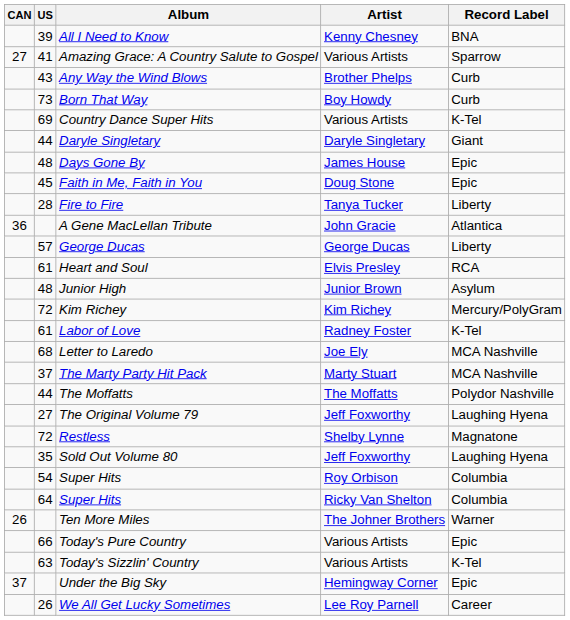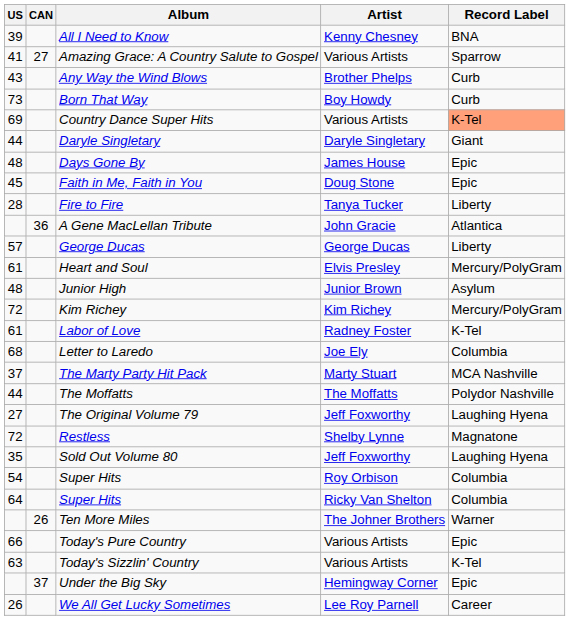 <table class="wikitable sortable">
 <tr>
+<th><small>US</small></th>
 <th><small>CAN</small></th>
-<th><small>US</small></th>
 <th>Album</th>
 <th>Artist</th>
 <th>Record Label</th>
 </tr>
 <tr>
+<td align="center">39</td>
 <td align="center"></td>
-<td align="center">39</td>
 <td><em><a href='#'>All I Need to Know</a></em></td>
 <td><a href='#'>Kenny Chesney</a></td>
 <td>BNA</td>
 </tr>
 <tr>
+<td align="center">41</td>
 <td align="center">27</td>
-<td align="center">41</td>
 <td><em>Amazing Grace: A Country Salute to Gospel</em></td>
 <td>Various Artists</td>
 <td>Sparrow</td>
 </tr>
 <tr>
+<td align="center">43</td>
 <td align="center"></td>
-<td align="center">43</td>
 <td><em><a href='#'>Any Way the Wind Blows</a></em></td>
 <td><a href='#'>Brother Phelps</a></td>
 <td>Curb</td>
 </tr>
 <tr>
+<td align="center">73</td>
 <td align="center"></td>
-<td align="center">73</td>
 <td><em><a href='#'>Born That Way</a></em></td>
 <td><a href='#'>Boy Howdy</a></td>
 <td>Curb</td>
 </tr>
 <tr>
+<td align="center">69</td>
 <td align="center"></td>
-<td align="center">69</td>
 <td><em>Country Dance Super Hits</em></td>
+<td>Various Artists</td>
+<td style="background: lightsalmon;">K-Tel</td>
+</tr>
+<tr>
+<td align="center">44</td>
+<td align="center"></td>
+<td><em><a href='#'>Daryle Singletary</a></em></td>
+<td><a href='#'>Daryle Singletary</a></td>
+<td>Giant</td>
+</tr>
+<tr>
+<td align="center">48</td>
+<td align="center"></td>
+<td><em><a href='#'>Days Gone By</a></em></td>
+<td><a href='#'>James House</a></td>
+<td>Epic</td>
+</tr>
+<tr>
+<td align="center">45</td>
+<td align="center"></td>
+<td><em><a href='#'>Faith in Me, Faith in You</a></em></td>
+<td><a href='#'>Doug Stone</a></td>
+<td>Epic</td>
+</tr>
+<tr>
+<td align="center">28</td>
+<td align="center"></td>
+<td><em><a href='#'>Fire to Fire</a></em></td>
+<td><a href='#'>Tanya Tucker</a></td>
+<td>Liberty</td>
+</tr>
+<tr>
+<td align="center"></td>
+<td align="center">36</td>
+<td><em>A Gene MacLellan Tribute</em></td>
+<td><a href='#'>John Gracie</a></td>
+<td>Atlantica</td>
+</tr>
+<tr>
+<td align="center">57</td>
+<td align="center"></td>
+<td><em><a href='#'>George Ducas</a></em></td>
+<td><a href='#'>George Ducas</a></td>
+<td>Liberty</td>
+</tr>
+<tr>
+<td align="center">61</td>
+<td align="center"></td>
+<td><em>Heart and Soul</em></td>
+<td><a href='#'>Elvis Presley</a></td>
+<td>Mercury/PolyGram</td>
+</tr>
+<tr>
+<td align="center">48</td>
+<td align="center"></td>
+<td><em>Junior High</em></td>
+<td><a href='#'>Junior Brown</a></td>
+<td>Asylum</td>
+</tr>
+<tr>
+<td align="center">72</td>
+<td align="center"></td>
+<td><em>Kim Richey</em></td>
+<td><a href='#'>Kim Richey</a></td>
+<td>Mercury/PolyGram</td>
+</tr>
+<tr>
+<td align="center">61</td>
+<td align="center"></td>
+<td><em><a href='#'>Labor of Love</a></em></td>
+<td><a href='#'>Radney Foster</a></td>
+<td>K-Tel</td>
+</tr>
+<tr>
+<td align="center">68</td>
+<td align="center"></td>
+<td><em>Letter to Laredo</em></td>
+<td><a href='#'>Joe Ely</a></td>
+<td>Columbia</td>
+</tr>
+<tr>
+<td align="center">37</td>
+<td align="center"></td>
+<td><em><a href='#'>The Marty Party Hit Pack</a></em></td>
+<td><a href='#'>Marty Stuart</a></td>
+<td>MCA Nashville</td>
+</tr>
+<tr>
+<td align="center">44</td>
+<td align="center"></td>
+<td><em>The Moffatts</em></td>
+<td><a href='#'>The Moffatts</a></td>
+<td>Polydor Nashville</td>
+</tr>
+<tr>
+<td align="center">27</td>
+<td align="center"></td>
+<td><em>The Original Volume 79</em></td>
+<td><a href='#'>Jeff Foxworthy</a></td>
+<td>Laughing Hyena</td>
+</tr>
+<tr>
+<td align="center">72</td>
+<td align="center"></td>
+<td><em><a href='#'>Restless</a></em></td>
+<td><a href='#'>Shelby Lynne</a></td>
+<td>Magnatone</td>
+</tr>
+<tr>
+<td align="center">35</td>
+<td align="center"></td>
+<td><em>Sold Out Volume 80</em></td>
+<td><a href='#'>Jeff Foxworthy</a></td>
+<td>Laughing Hyena</td>
+</tr>
+<tr>
+<td align="center">54</td>
+<td align="center"></td>
+<td><em>Super Hits</em></td>
+<td><a href='#'>Roy Orbison</a></td>
+<td>Columbia</td>
+</tr>
+<tr>
+<td align="center">64</td>
+<td align="center"></td>
+<td><em><a href='#'>Super Hits</a></em></td>
+<td><a href='#'>Ricky Van Shelton</a></td>
+<td>Columbia</td>
+</tr>
+<tr>
+<td align="center"></td>
+<td align="center">26</td>
+<td><em>Ten More Miles</em></td>
+<td><a href='#'>The Johner Brothers</a></td>
+<td>Warner</td>
+</tr>
+<tr>
+<td align="center">66</td>
+<td align="center"></td>
+<td><em>Today's Pure Country</em></td>
+<td>Various Artists</td>
+<td>Epic</td>
+</tr>
+<tr>
+<td align="center">63</td>
+<td align="center"></td>
+<td><em>Today's Sizzlin' Country</em></td>
 <td>Various Artists</td>
 <td>K-Tel</td>
 </tr>
 <tr>
 <td align="center"></td>
-<td align="center">44</td>
-<td><em><a href='#'>Daryle Singletary</a></em></td>
-<td><a href='#'>Daryle Singletary</a></td>
-<td>Giant</td>
-</tr>
-<tr>
-<td align="center"></td>
-<td align="center">48</td>
-<td><em><a href='#'>Days Gone By</a></em></td>
-<td><a href='#'>James House</a></td>
-<td>Epic</td>
-</tr>
-<tr>
-<td align="center"></td>
-<td align="center">45</td>
-<td><em><a href='#'>Faith in Me, Faith in You</a></em></td>
-<td><a href='#'>Doug Stone</a></td>
-<td>Epic</td>
-</tr>
-<tr>
-<td align="center"></td>
-<td align="center">28</td>
-<td><em><a href='#'>Fire to Fire</a></em></td>
-<td><a href='#'>Tanya Tucker</a></td>
-<td>Liberty</td>
-</tr>
-<tr>
-<td align="center">36</td>
-<td align="center"></td>
-<td><em>A Gene MacLellan Tribute</em></td>
-<td><a href='#'>John Gracie</a></td>
-<td>Atlantica</td>
-</tr>
-<tr>
-<td align="center"></td>
-<td align="center">57</td>
-<td><em><a href='#'>George Ducas</a></em></td>
-<td><a href='#'>George Ducas</a></td>
-<td>Liberty</td>
-</tr>
-<tr>
-<td align="center"></td>
-<td align="center">61</td>
-<td><em>Heart and Soul</em></td>
-<td><a href='#'>Elvis Presley</a></td>
-<td>RCA</td>
-</tr>
-<tr>
-<td align="center"></td>
-<td align="center">48</td>
-<td><em>Junior High</em></td>
-<td><a href='#'>Junior Brown</a></td>
-<td>Asylum</td>
-</tr>
-<tr>
-<td align="center"></td>
-<td align="center">72</td>
-<td><em>Kim Richey</em></td>
-<td><a href='#'>Kim Richey</a></td>
-<td>Mercury/PolyGram</td>
-</tr>
-<tr>
-<td align="center"></td>
-<td align="center">61</td>
-<td><em><a href='#'>Labor of Love</a></em></td>
-<td><a href='#'>Radney Foster</a></td>
-<td>K-Tel</td>
-</tr>
-<tr>
-<td align="center"></td>
-<td align="center">68</td>
-<td><em>Letter to Laredo</em></td>
-<td><a href='#'>Joe Ely</a></td>
-<td>MCA Nashville</td>
-</tr>
-<tr>
-<td align="center"></td>
 <td align="center">37</td>
-<td><em><a href='#'>The Marty Party Hit Pack</a></em></td>
-<td><a href='#'>Marty Stuart</a></td>
-<td>MCA Nashville</td>
-</tr>
-<tr>
-<td align="center"></td>
-<td align="center">44</td>
-<td><em>The Moffatts</em></td>
-<td><a href='#'>The Moffatts</a></td>
-<td>Polydor Nashville</td>
-</tr>
-<tr>
-<td align="center"></td>
-<td align="center">27</td>
-<td><em>The Original Volume 79</em></td>
-<td><a href='#'>Jeff Foxworthy</a></td>
-<td>Laughing Hyena</td>
-</tr>
-<tr>
-<td align="center"></td>
-<td align="center">72</td>
-<td><em><a href='#'>Restless</a></em></td>
-<td><a href='#'>Shelby Lynne</a></td>
-<td>Magnatone</td>
-</tr>
-<tr>
-<td align="center"></td>
-<td align="center">35</td>
-<td><em>Sold Out Volume 80</em></td>
-<td><a href='#'>Jeff Foxworthy</a></td>
-<td>Laughing Hyena</td>
-</tr>
-<tr>
-<td align="center"></td>
-<td align="center">54</td>
-<td><em>Super Hits</em></td>
-<td><a href='#'>Roy Orbison</a></td>
-<td>Columbia</td>
-</tr>
-<tr>
-<td align="center"></td>
-<td align="center">64</td>
-<td><em><a href='#'>Super Hits</a></em></td>
-<td><a href='#'>Ricky Van Shelton</a></td>
-<td>Columbia</td>
-</tr>
-<tr>
-<td align="center">26</td>
-<td align="center"></td>
-<td><em>Ten More Miles</em></td>
-<td><a href='#'>The Johner Brothers</a></td>
-<td>Warner</td>
-</tr>
-<tr>
-<td align="center"></td>
-<td align="center">66</td>
-<td><em>Today's Pure Country</em></td>
-<td>Various Artists</td>
-<td>Epic</td>
-</tr>
-<tr>
-<td align="center"></td>
-<td align="center">63</td>
-<td><em>Today's Sizzlin' Country</em></td>
-<td>Various Artists</td>
-<td>K-Tel</td>
-</tr>
-<tr>
-<td align="center">37</td>
-<td align="center"></td>
 <td><em>Under the Big Sky</em></td>
 <td><a href='#'>Hemingway Corner</a></td>
 <td>Epic</td>
 </tr>
 <tr>
+<td align="center">26</td>
 <td align="center"></td>
-<td align="center">26</td>
 <td><em><a href='#'>We All Get Lucky Sometimes</a></em></td>
 <td><a href='#'>Lee Roy Parnell</a></td>
 <td>Career</td>
 </tr>
 </table>
